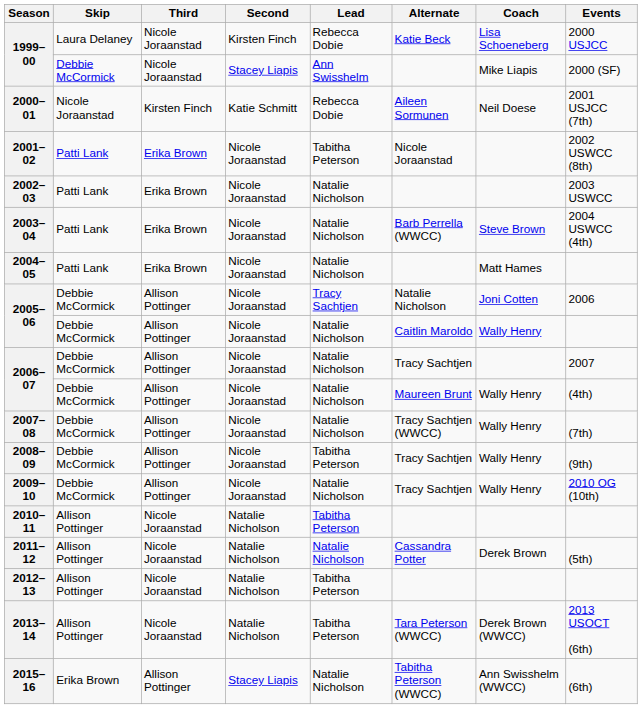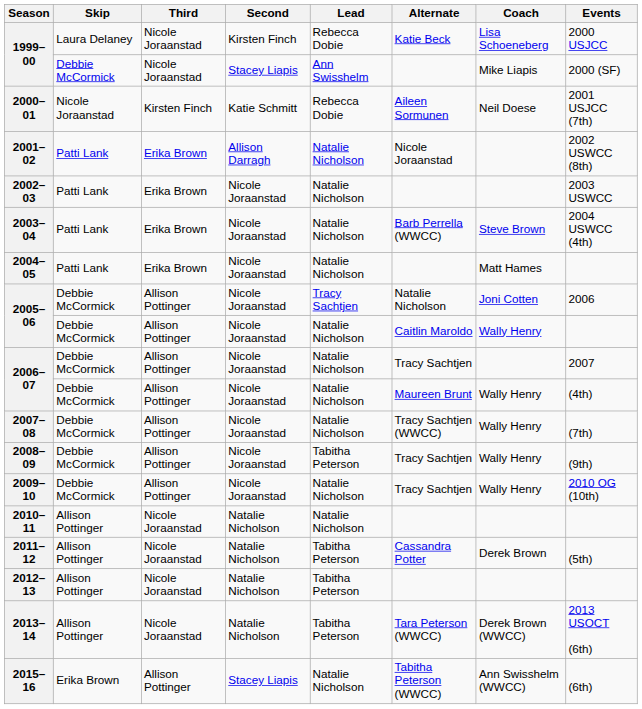 <table class="wikitable">
 <tr>
 <th scope="col">Season</th>
 <th scope="col">Skip</th>
 <th scope="col">Third</th>
 <th scope="col">Second</th>
 <th scope="col">Lead</th>
 <th scope="col">Alternate</th>
 <th scope="col">Coach</th>
 <th scope="col">Events</th>
 </tr>
 <tr>
 <th scope="row" rowspan=2>1999–00</th>
 <td>Laura Delaney</td>
 <td>Nicole Joraanstad</td>
 <td>Kirsten Finch</td>
 <td>Rebecca Dobie</td>
 <td><a href='#'>Katie Beck</a></td>
 <td><a href='#'>Lisa Schoeneberg</a></td>
 <td>2000 <a href='#'>USJCC</a> <br> </td>
 </tr>
 <tr>
 <td><a href='#'>Debbie McCormick</a></td>
 <td>Nicole Joraanstad</td>
 <td><a href='#'>Stacey Liapis</a></td>
 <td><a href='#'>Ann Swisshelm</a></td>
 <td></td>
 <td>Mike Liapis</td>
 <td>2000  (SF)</td>
 </tr>
 <tr>
 <th scope="row">2000–01</th>
 <td>Nicole Joraanstad</td>
 <td>Kirsten Finch</td>
 <td>Katie Schmitt</td>
 <td>Rebecca Dobie</td>
 <td><a href='#'>Aileen Sormunen</a></td>
 <td>Neil Doese</td>
 <td>2001 USJCC <br> (7th)</td>
 </tr>
 <tr>
 <th scope="row">2001–02</th>
 <td><a href='#'>Patti Lank</a></td>
 <td><a href='#'>Erika Brown</a></td>
-<td>Nicole Joraanstad</td>
-<td>Tabitha Peterson</td>
+<td><a href='#'>Allison Darragh</a></td>
+<td><a href='#'>Natalie Nicholson</a></td>
 <td>Nicole Joraanstad</td>
 <td></td>
 <td>2002 USWCC <br> (8th)</td>
 </tr>
 <tr>
 <th scope="row">2002–03</th>
 <td>Patti Lank</td>
 <td>Erika Brown</td>
 <td>Nicole Joraanstad</td>
 <td>Natalie Nicholson</td>
 <td></td>
 <td></td>
 <td>2003 USWCC </td>
 </tr>
 <tr>
 <th scope="row">2003–04</th>
 <td>Patti Lank</td>
 <td>Erika Brown</td>
 <td>Nicole Joraanstad</td>
 <td>Natalie Nicholson</td>
 <td><a href='#'>Barb Perrella</a><br>(WWCC)</td>
 <td><a href='#'>Steve Brown</a></td>
 <td>2004 USWCC <br> (4th)</td>
 </tr>
 <tr>
 <th scope="row">2004–05</th>
 <td>Patti Lank</td>
 <td>Erika Brown</td>
 <td>Nicole Joraanstad</td>
 <td>Natalie Nicholson</td>
 <td></td>
 <td>Matt Hames</td>
 <td> </td>
 </tr>
 <tr>
 <th scope="row" rowspan=2>2005–06</th>
 <td>Debbie McCormick</td>
 <td>Allison Pottinger</td>
 <td>Nicole Joraanstad</td>
 <td><a href='#'>Tracy Sachtjen</a></td>
 <td>Natalie Nicholson</td>
 <td><a href='#'>Joni Cotten</a></td>
 <td>2006  </td>
 </tr>
 <tr>
 <td>Debbie McCormick</td>
 <td>Allison Pottinger</td>
 <td>Nicole Joraanstad</td>
 <td>Natalie Nicholson</td>
 <td><a href='#'>Caitlin Maroldo</a></td>
 <td><a href='#'>Wally Henry</a></td>
 <td> </td>
 </tr>
 <tr>
 <th scope="row" rowspan=2>2006–07</th>
 <td>Debbie McCormick</td>
 <td>Allison Pottinger</td>
 <td>Nicole Joraanstad</td>
 <td>Natalie Nicholson</td>
 <td>Tracy Sachtjen</td>
 <td></td>
 <td>2007  </td>
 </tr>
 <tr>
 <td>Debbie McCormick</td>
 <td>Allison Pottinger</td>
 <td>Nicole Joraanstad</td>
 <td>Natalie Nicholson</td>
 <td><a href='#'>Maureen Brunt</a></td>
 <td>Wally Henry</td>
 <td> (4th)</td>
 </tr>
 <tr>
 <th scope="row">2007–08</th>
 <td>Debbie McCormick</td>
 <td>Allison Pottinger</td>
 <td>Nicole Joraanstad</td>
 <td>Natalie Nicholson</td>
 <td>Tracy Sachtjen<br>(WWCC)</td>
 <td>Wally Henry</td>
 <td> <br> (7th)</td>
 </tr>
 <tr>
 <th scope="row">2008–09</th>
 <td>Debbie McCormick</td>
 <td>Allison Pottinger</td>
 <td>Nicole Joraanstad</td>
 <td>Tabitha Peterson</td>
 <td>Tracy Sachtjen</td>
 <td>Wally Henry</td>
 <td> <br> (9th)</td>
 </tr>
 <tr>
 <th scope="row">2009–10</th>
 <td>Debbie McCormick</td>
 <td>Allison Pottinger</td>
 <td>Nicole Joraanstad</td>
 <td>Natalie Nicholson</td>
 <td>Tracy Sachtjen</td>
 <td>Wally Henry</td>
 <td><a href='#'>2010 OG</a> (10th)</td>
 </tr>
 <tr>
 <th scope="row">2010–11</th>
 <td>Allison Pottinger</td>
 <td>Nicole Joraanstad</td>
 <td>Natalie Nicholson</td>
-<td><a href='#'>Tabitha Peterson</a></td>
+<td>Natalie Nicholson</td>
 <td></td>
 <td></td>
 <td> </td>
 </tr>
 <tr>
 <th scope="row">2011–12</th>
 <td>Allison Pottinger</td>
 <td>Nicole Joraanstad</td>
 <td>Natalie Nicholson</td>
-<td><a href='#'>Natalie Nicholson</a></td>
+<td>Tabitha Peterson</td>
 <td><a href='#'>Cassandra Potter</a></td>
 <td>Derek Brown</td>
 <td> <br> (5th)</td>
 </tr>
 <tr>
 <th scope="row">2012–13</th>
 <td>Allison Pottinger</td>
 <td>Nicole Joraanstad</td>
 <td>Natalie Nicholson</td>
 <td>Tabitha Peterson</td>
 <td></td>
 <td></td>
 <td> </td>
 </tr>
 <tr>
 <th scope="row">2013–14</th>
 <td>Allison Pottinger</td>
 <td>Nicole Joraanstad</td>
 <td>Natalie Nicholson</td>
 <td>Tabitha Peterson</td>
 <td><a href='#'>Tara Peterson</a><br>(WWCC)</td>
 <td>Derek Brown<br>(WWCC)</td>
 <td><a href='#'>2013 USOCT</a> <br> <br> (6th)</td>
 </tr>
 <tr>
 <th scope="row">2015–16</th>
 <td>Erika Brown</td>
 <td>Allison Pottinger</td>
 <td><a href='#'>Stacey Liapis</a></td>
 <td>Natalie Nicholson</td>
 <td><a href='#'>Tabitha Peterson</a><br>(WWCC)</td>
 <td>Ann Swisshelm<br>(WWCC)</td>
 <td> <br> (6th)</td>
 </tr>
 </table>
